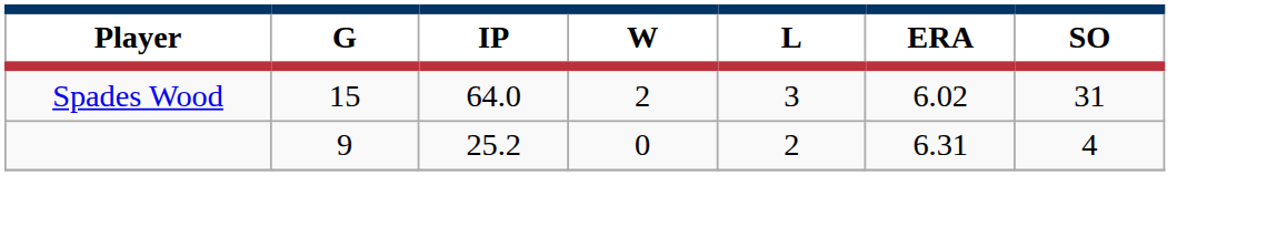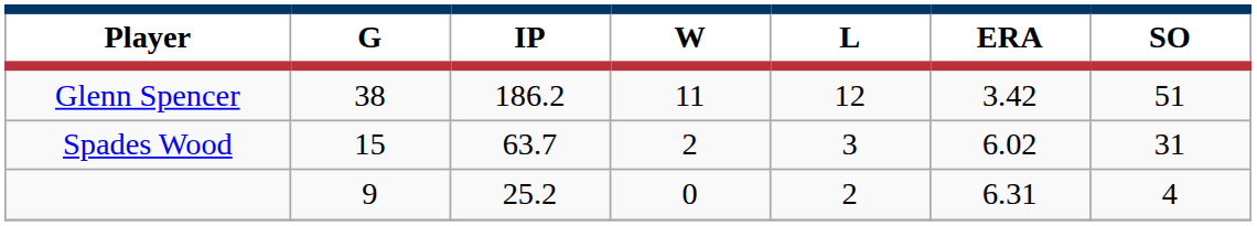 <table class="wikitable sortable">
 <tr>
 <th style="background:#FFFFFF; border-top:#023465 5px solid; border-bottom:#ba313c 5px solid;" width="16%">Player</th>
 <th style="background:#FFFFFF; border-top:#023465 5px solid; border-bottom:#ba313c 5px solid;" width="9%">G</th>
 <th style="background:#FFFFFF; border-top:#023465 5px solid; border-bottom:#ba313c 5px solid;" width="9%">IP</th>
 <th style="background:#FFFFFF; border-top:#023465 5px solid; border-bottom:#ba313c 5px solid;" width="9%">W</th>
 <th style="background:#FFFFFF; border-top:#023465 5px solid; border-bottom:#ba313c 5px solid;" width="9%">L</th>
 <th style="background:#FFFFFF; border-top:#023465 5px solid; border-bottom:#ba313c 5px solid;" width="9%">ERA</th>
 <th style="background:#FFFFFF; border-top:#023465 5px solid; border-bottom:#ba313c 5px solid;" width="9%">SO</th>
 </tr>
 <tr align="center">
+<td><a href='#'>Glenn Spencer</a></td>
+<td>38</td>
+<td>186.2</td>
+<td>11</td>
+<td>12</td>
+<td>3.42</td>
+<td>51</td>
+</tr>
+<tr align="center">
 <td><a href='#'>Spades Wood</a></td>
 <td>15</td>
-<td>64.0</td>
+<td>63.7</td>
 <td>2</td>
 <td>3</td>
 <td>6.02</td>
 <td>31</td>
 </tr>
 <tr align="center">
 <td></td>
 <td>9</td>
 <td>25.2</td>
 <td>0</td>
 <td>2</td>
 <td>6.31</td>
 <td>4</td>
 </tr>
 <tr align="center">
 </tr>
 </table>
